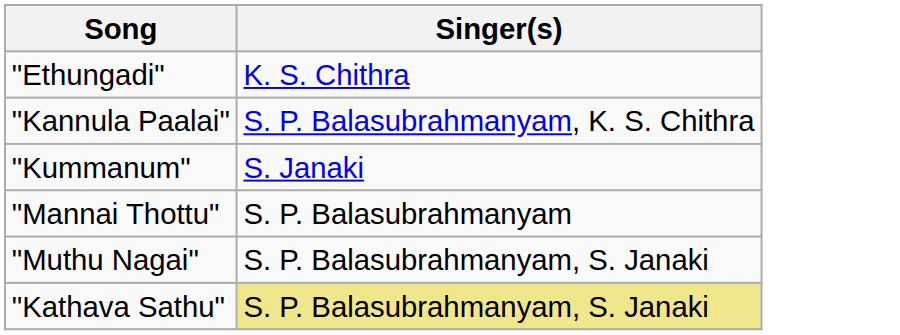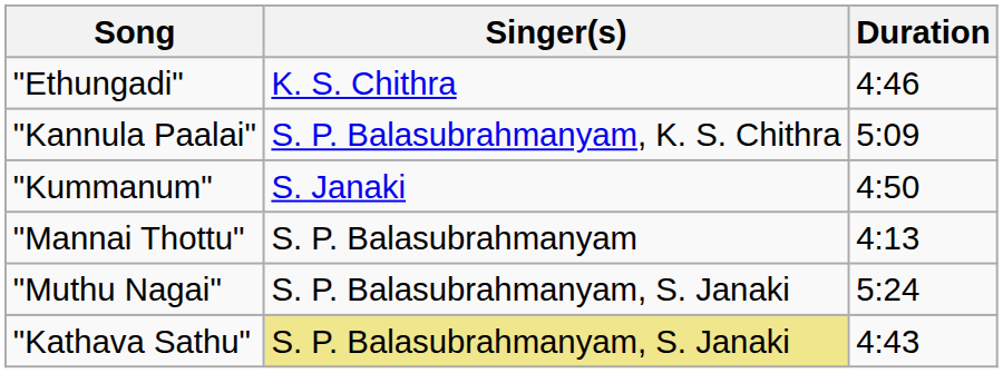 <table class="wikitable" style="font-size:95%;">
 <tr>
 <th>Song</th>
 <th>Singer(s)</th>
+<th>Duration</th>
 </tr>
 <tr>
 <td>"Ethungadi"</td>
 <td><a href='#'>K. S. Chithra</a></td>
+<td>4:46</td>
 </tr>
 <tr>
 <td>"Kannula Paalai"</td>
 <td><a href='#'>S. P. Balasubrahmanyam</a>, K. S. Chithra</td>
+<td>5:09</td>
 </tr>
 <tr>
 <td>"Kummanum"</td>
 <td><a href='#'>S. Janaki</a></td>
+<td>4:50</td>
 </tr>
 <tr>
 <td>"Mannai Thottu"</td>
 <td>S. P. Balasubrahmanyam</td>
+<td>4:13</td>
 </tr>
 <tr>
 <td>"Muthu Nagai"</td>
 <td>S. P. Balasubrahmanyam, S. Janaki</td>
+<td>5:24</td>
 </tr>
 <tr>
 <td>"Kathava Sathu"</td>
 <td style="background: khaki;">S. P. Balasubrahmanyam, S. Janaki</td>
+<td>4:43</td>
 </tr>
 </table>
